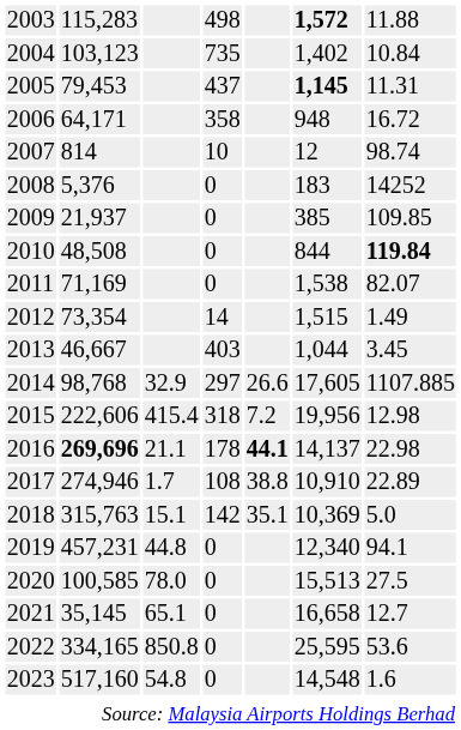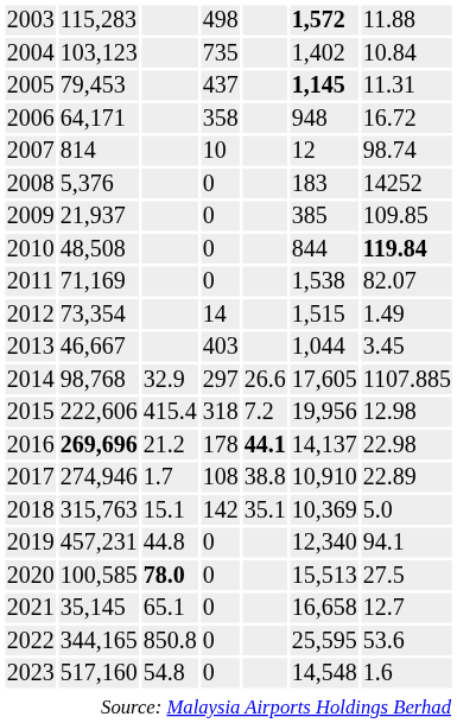 <table class="toccolours sortable" style="padding:0.5em">
 <tr>
 <th></th>
 <th></th>
 <th></th>
 <th></th>
 <th></th>
 <th></th>
 <th></th>
 </tr>
 <tr style="background:#eee;">
 <td>2003</td>
 <td>115,283</td>
 <td></td>
 <td>498</td>
 <td></td>
 <td><strong>1,572</strong></td>
 <td>11.88</td>
 </tr>
 <tr style="background:#eee;">
 <td>2004</td>
 <td>103,123</td>
 <td></td>
 <td>735</td>
 <td></td>
 <td>1,402</td>
 <td> 10.84</td>
 </tr>
 <tr style="background:#eee;">
 <td>2005</td>
 <td>79,453</td>
 <td></td>
 <td>437</td>
 <td></td>
 <td><strong>1,145</strong></td>
 <td> 11.31</td>
 </tr>
 <tr style="background:#eee;">
 <td>2006</td>
 <td>64,171</td>
 <td></td>
 <td>358</td>
 <td></td>
 <td>948</td>
 <td> 16.72</td>
 </tr>
 <tr style="background:#eee;">
 <td>2007</td>
 <td>814</td>
 <td></td>
 <td>10</td>
 <td></td>
 <td>12</td>
 <td> 98.74</td>
 </tr>
 <tr style="background:#eee;">
 <td>2008</td>
 <td>5,376</td>
 <td></td>
 <td>0</td>
 <td></td>
 <td>183</td>
 <td> 14252</td>
 </tr>
 <tr style="background:#eee;">
 <td>2009</td>
 <td>21,937</td>
 <td></td>
 <td>0</td>
 <td></td>
 <td>385</td>
 <td> 109.85</td>
 </tr>
 <tr style="background:#eee;">
 <td>2010</td>
 <td>48,508</td>
 <td></td>
 <td>0</td>
 <td></td>
 <td>844</td>
 <td><strong> 119.84</strong></td>
 </tr>
 <tr style="background:#eee;">
 <td>2011</td>
 <td>71,169</td>
 <td></td>
 <td>0</td>
 <td></td>
 <td>1,538</td>
 <td> 82.07</td>
 </tr>
 <tr style="background:#eee;">
 <td>2012</td>
 <td>73,354</td>
 <td></td>
 <td>14</td>
 <td></td>
 <td>1,515</td>
 <td> 1.49</td>
 </tr>
 <tr style="background:#eee;">
 <td>2013</td>
 <td>46,667</td>
 <td></td>
 <td>403</td>
 <td></td>
 <td>1,044</td>
 <td> 3.45</td>
 </tr>
 <tr style="background:#eee;">
 <td>2014</td>
 <td>98,768</td>
 <td> 32.9</td>
 <td>297</td>
 <td> 26.6</td>
 <td>17,605</td>
 <td> 1107.885</td>
 </tr>
 <tr style="background:#eee;">
 <td>2015</td>
 <td>222,606</td>
 <td> 415.4</td>
 <td>318</td>
 <td> 7.2</td>
 <td>19,956</td>
 <td> 12.98</td>
 </tr>
 <tr style="background:#eee;">
 <td>2016</td>
 <td><strong>269,696</strong></td>
-<td> 21.1</td>
+<td> 21.2</td>
 <td>178</td>
 <td><strong> 44.1</strong></td>
 <td>14,137</td>
 <td> 22.98</td>
 </tr>
 <tr style="background:#eee;">
 <td>2017</td>
 <td>274,946</td>
 <td> 1.7</td>
 <td>108</td>
 <td> 38.8</td>
 <td>10,910</td>
 <td> 22.89</td>
 </tr>
 <tr style="background:#eee;">
 <td>2018</td>
 <td>315,763</td>
 <td> 15.1</td>
 <td>142</td>
 <td> 35.1</td>
 <td>10,369</td>
 <td> 5.0</td>
 </tr>
 <tr style="background:#eee;">
 <td>2019</td>
 <td>457,231</td>
 <td> 44.8</td>
 <td>0</td>
 <td></td>
 <td>12,340</td>
 <td> 94.1</td>
 </tr>
 <tr style="background:#eee;">
 <td>2020</td>
 <td>100,585</td>
-<td> 78.0</td>
+<td><strong> 78.0</strong></td>
 <td>0</td>
 <td></td>
 <td>15,513</td>
 <td> 27.5</td>
 </tr>
 <tr style="background:#eee;">
 <td>2021</td>
 <td>35,145</td>
 <td> 65.1</td>
 <td>0</td>
 <td></td>
 <td>16,658</td>
 <td> 12.7</td>
 </tr>
 <tr style="background:#eee;">
 <td>2022</td>
-<td>334,165</td>
+<td>344,165</td>
 <td> 850.8</td>
 <td>0</td>
 <td></td>
 <td>25,595</td>
 <td> 53.6</td>
 </tr>
 <tr style="background:#eee;">
 <td>2023</td>
 <td>517,160</td>
 <td> 54.8</td>
 <td>0</td>
 <td></td>
 <td>14,548</td>
 <td> 1.6</td>
 </tr>
 <tr style="background:#eee;">
 </tr>
 <tr>
 <td colspan="7" style="text-align:right;"><sup><em>Source: <a href='#'>Malaysia Airports Holdings Berhad</a></em></sup></td>
 </tr>
 </table>
